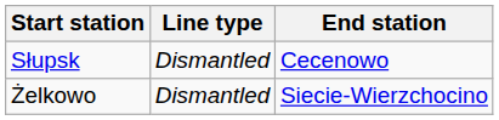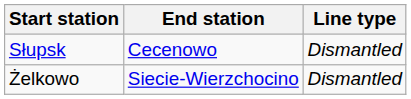 <table class="wikitable">
 <tr>
 <th>Start station</th>
+<th>End station</th>
 <th>Line type</th>
-<th>End station</th>
 </tr>
 <tr>
 <td><a href='#'>Słupsk</a></td>
+<td><a href='#'>Cecenowo</a></td>
 <td><em>Dismantled</em></td>
-<td><a href='#'>Cecenowo</a></td>
 </tr>
 <tr>
 <td>Żelkowo</td>
+<td><a href='#'>Siecie-Wierzchocino</a></td>
 <td><em>Dismantled</em></td>
-<td><a href='#'>Siecie-Wierzchocino</a></td>
 </tr>
 </table>
